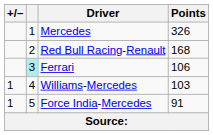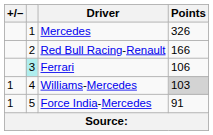 <table class="wikitable" style="font-size: 85%;">
 <tr>
 <th scope="col">+/–</th>
 <th scope="col"></th>
 <th scope="col">Driver</th>
 <th scope="col">Points</th>
 </tr>
 <tr>
 <td align="left"></td>
 <td align="center">1</td>
 <td> <a href='#'>Mercedes</a></td>
 <td>326</td>
 </tr>
 <tr>
 <td align="left"></td>
 <td align="center">2</td>
 <td> <a href='#'>Red Bull Racing</a>-<a href='#'>Renault</a></td>
-<td>168</td>
+<td>166</td>
 </tr>
 <tr>
 <td align="left"></td>
 <td align="center" style="background: paleturquoise;">3</td>
 <td> <a href='#'>Ferrari</a></td>
 <td>106</td>
 </tr>
 <tr>
 <td align="left"> 1</td>
 <td align="center">4</td>
 <td> <a href='#'>Williams</a>-<a href='#'>Mercedes</a></td>
-<td>103</td>
+<td style="background: lightgrey;">103</td>
 </tr>
 <tr>
 <td align="left"> 1</td>
 <td align="center">5</td>
 <td> <a href='#'>Force India</a>-<a href='#'>Mercedes</a></td>
 <td>91</td>
 </tr>
 <tr>
 <th colspan=4>Source:</th>
 </tr>
 </table>
